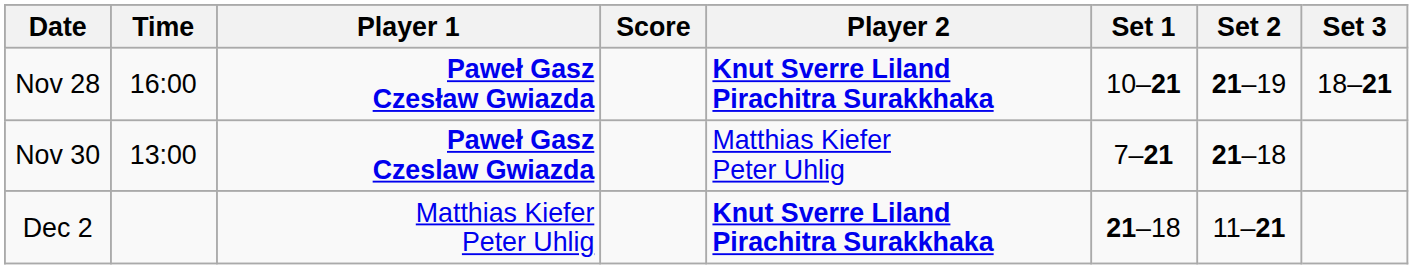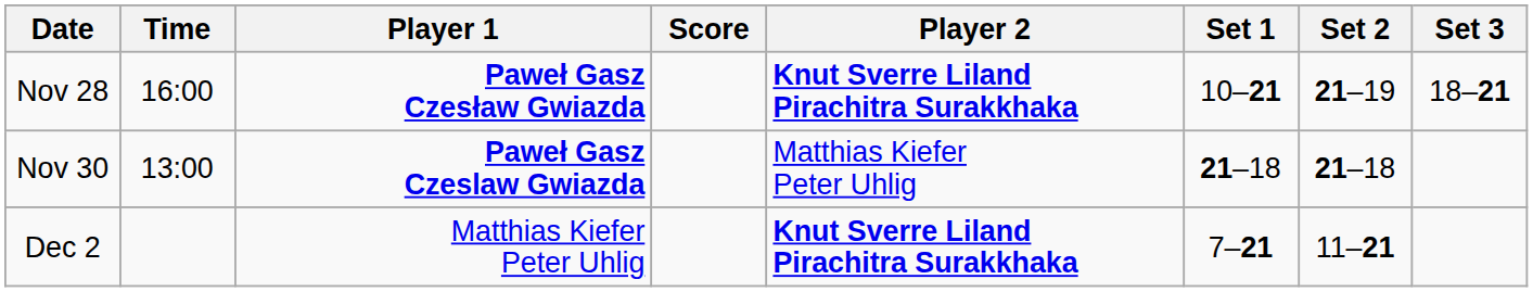 <table class="wikitable" style="font-size:90%; text-align:center">
 <tr>
 <th width="50">Date</th>
 <th width="50">Time</th>
 <th width="200">Player 1</th>
 <th width="50">Score</th>
 <th width="200">Player 2</th>
 <th width="50">Set 1</th>
 <th width="50">Set 2</th>
 <th width="50">Set 3</th>
 </tr>
 <tr>
 <td>Nov 28</td>
 <td>16:00</td>
 <td align="right"><strong><a href='#'>Paweł Gasz</a> <br><a href='#'>Czesław Gwiazda</a> </strong></td>
 <td></td>
 <td align="left"><strong> <a href='#'>Knut Sverre Liland</a><br> <a href='#'>Pirachitra Surakkhaka</a></strong></td>
 <td>10–<strong>21</strong></td>
 <td><strong>21</strong>–19</td>
 <td>18–<strong>21</strong></td>
 </tr>
 <tr>
 <td>Nov 30</td>
 <td>13:00</td>
 <td align="right"><strong><a href='#'>Paweł Gasz</a> <br><a href='#'>Czeslaw Gwiazda</a> </strong></td>
 <td></td>
 <td align="left"> <a href='#'>Matthias Kiefer</a><br> <a href='#'>Peter Uhlig</a></td>
-<td>7–<strong>21</strong></td>
+<td><strong>21</strong>–18</td>
 <td><strong>21</strong>–18</td>
 <td></td>
 </tr>
 <tr>
 <td>Dec 2</td>
 <td></td>
 <td align="right"><a href='#'>Matthias Kiefer</a> <br><a href='#'>Peter Uhlig</a> </td>
 <td></td>
 <td align="left"><strong> <a href='#'>Knut Sverre Liland</a><br> <a href='#'>Pirachitra Surakkhaka</a></strong></td>
-<td><strong>21</strong>–18</td>
+<td>7–<strong>21</strong></td>
 <td>11–<strong>21</strong></td>
 <td></td>
 </tr>
 </table>
